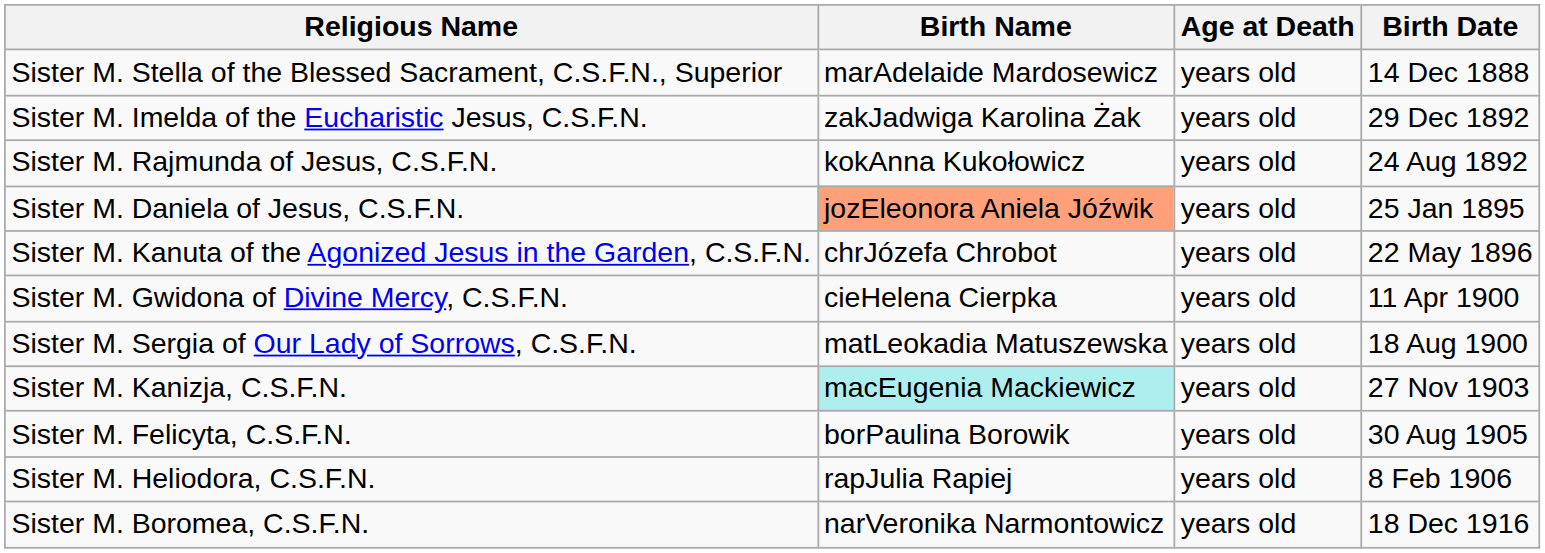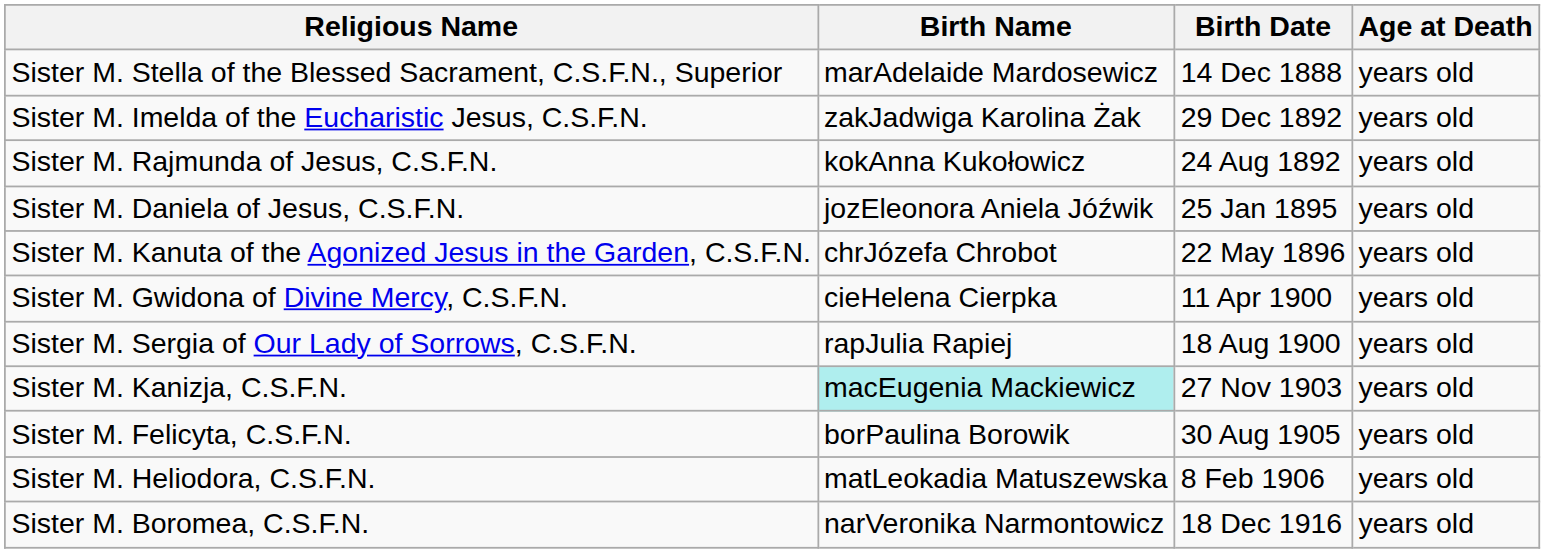 <table class="wikitable sortable">
 <tr>
 <th>Religious Name</th>
 <th>Birth Name</th>
+<th>Birth Date</th>
 <th>Age at Death</th>
-<th>Birth Date</th>
 </tr>
 <tr>
 <td>Sister M. Stella of the Blessed Sacrament, C.S.F.N., Superior</td>
 <td><span>mar</span>Adelaide Mardosewicz</td>
+<td>14 Dec 1888</td>
 <td> years old</td>
-<td>14 Dec 1888</td>
 </tr>
 <tr>
 <td>Sister M. Imelda of the <a href='#'>Eucharistic</a> Jesus, C.S.F.N.</td>
 <td><span>zak</span>Jadwiga Karolina Żak</td>
+<td>29 Dec 1892</td>
 <td> years old</td>
-<td>29 Dec 1892</td>
 </tr>
 <tr>
 <td>Sister M. Rajmunda of Jesus, C.S.F.N.</td>
 <td><span>kok</span>Anna Kukołowicz</td>
+<td>24 Aug 1892</td>
 <td> years old</td>
-<td>24 Aug 1892</td>
 </tr>
 <tr>
 <td>Sister M. Daniela of Jesus, C.S.F.N.</td>
-<td style="background: lightsalmon;"><span>joz</span>Eleonora Aniela Jóźwik</td>
+<td><span>joz</span>Eleonora Aniela Jóźwik</td>
+<td>25 Jan 1895</td>
 <td> years old</td>
-<td>25 Jan 1895</td>
 </tr>
 <tr>
 <td>Sister M. Kanuta of the <a href='#'>Agonized Jesus in the Garden</a>, C.S.F.N.</td>
 <td><span>chr</span>Józefa Chrobot</td>
+<td>22 May 1896</td>
 <td> years old</td>
-<td>22 May 1896</td>
 </tr>
 <tr>
 <td>Sister M. Gwidona of <a href='#'>Divine Mercy</a>, C.S.F.N.</td>
 <td><span>cie</span>Helena Cierpka</td>
+<td>11 Apr 1900</td>
 <td> years old</td>
-<td>11 Apr 1900</td>
 </tr>
 <tr>
 <td>Sister M. Sergia of <a href='#'>Our Lady of Sorrows</a>, C.S.F.N.</td>
-<td><span>mat</span>Leokadia Matuszewska</td>
+<td><span>rap</span>Julia Rapiej</td>
+<td>18 Aug 1900</td>
 <td> years old</td>
-<td>18 Aug 1900</td>
 </tr>
 <tr>
 <td>Sister M. Kanizja, C.S.F.N.</td>
 <td style="background: paleturquoise;"><span>mac</span>Eugenia Mackiewicz</td>
+<td>27 Nov 1903</td>
 <td> years old</td>
-<td>27 Nov 1903</td>
 </tr>
 <tr>
 <td>Sister M. Felicyta, C.S.F.N.</td>
 <td><span>bor</span>Paulina Borowik</td>
+<td>30 Aug 1905</td>
 <td> years old</td>
-<td>30 Aug 1905</td>
 </tr>
 <tr>
 <td>Sister M. Heliodora, C.S.F.N.</td>
-<td><span>rap</span>Julia Rapiej</td>
+<td><span>mat</span>Leokadia Matuszewska</td>
+<td>8 Feb 1906</td>
 <td> years old</td>
-<td>8 Feb 1906</td>
 </tr>
 <tr>
 <td>Sister M. Boromea, C.S.F.N.</td>
 <td><span>nar</span>Veronika Narmontowicz</td>
+<td>18 Dec 1916</td>
 <td> years old</td>
-<td>18 Dec 1916</td>
 </tr>
 </table>
